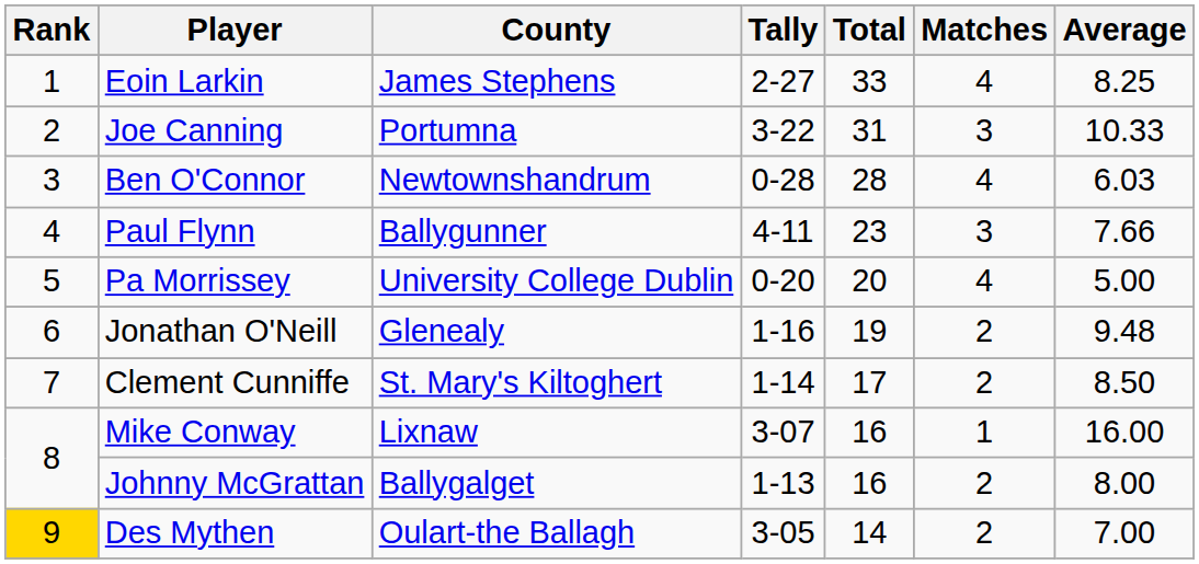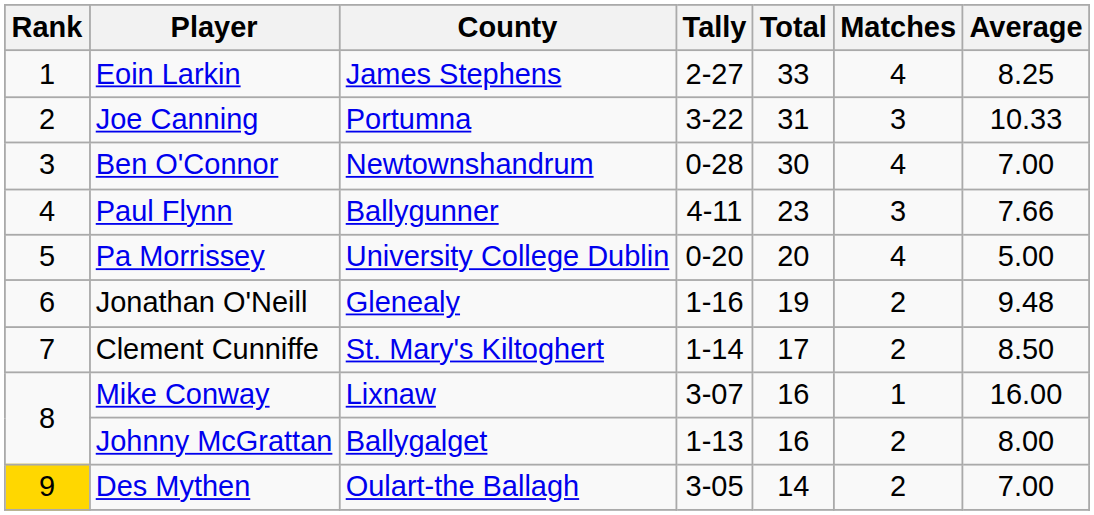 <table class="wikitable">
 <tr>
 <th>Rank</th>
 <th>Player</th>
 <th>County</th>
 <th>Tally</th>
 <th>Total</th>
 <th>Matches</th>
 <th>Average</th>
 </tr>
 <tr>
 <td rowspan=1 align=center>1</td>
 <td><a href='#'>Eoin Larkin</a></td>
 <td><a href='#'>James Stephens</a></td>
 <td align=center>2-27</td>
 <td align=center>33</td>
 <td align=center>4</td>
 <td align=center>8.25</td>
 </tr>
 <tr>
 <td rowspan=1 align=center>2</td>
 <td><a href='#'>Joe Canning</a></td>
 <td><a href='#'>Portumna</a></td>
 <td align=center>3-22</td>
 <td align=center>31</td>
 <td align=center>3</td>
 <td align=center>10.33</td>
 </tr>
 <tr>
 <td rowspan=1 align=center>3</td>
 <td><a href='#'>Ben O'Connor</a></td>
 <td><a href='#'>Newtownshandrum</a></td>
 <td align=center>0-28</td>
-<td align=center>28</td>
+<td align=center>30</td>
 <td align=center>4</td>
-<td align=center>6.03</td>
+<td align=center>7.00</td>
 </tr>
 <tr>
 <td rowspan=1 align=center>4</td>
 <td><a href='#'>Paul Flynn</a></td>
 <td><a href='#'>Ballygunner</a></td>
 <td align=center>4-11</td>
 <td align=center>23</td>
 <td align=center>3</td>
 <td align=center>7.66</td>
 </tr>
 <tr>
 <td rowspan=1 align=center>5</td>
 <td><a href='#'>Pa Morrissey</a></td>
 <td><a href='#'>University College Dublin</a></td>
 <td align=center>0-20</td>
 <td align=center>20</td>
 <td align=center>4</td>
 <td align=center>5.00</td>
 </tr>
 <tr>
 <td rowspan=1 align=center>6</td>
 <td>Jonathan O'Neill</td>
 <td><a href='#'>Glenealy</a></td>
 <td align=center>1-16</td>
 <td align=center>19</td>
 <td align=center>2</td>
 <td align=center>9.48</td>
 </tr>
 <tr>
 <td rowspan=1 align=center>7</td>
 <td>Clement Cunniffe</td>
 <td><a href='#'>St. Mary's Kiltoghert</a></td>
 <td align=center>1-14</td>
 <td align=center>17</td>
 <td align=center>2</td>
 <td align=center>8.50</td>
 </tr>
 <tr>
 <td rowspan=2 align=center>8</td>
 <td><a href='#'>Mike Conway</a></td>
 <td><a href='#'>Lixnaw</a></td>
 <td align=center>3-07</td>
 <td align=center>16</td>
 <td align=center>1</td>
 <td align=center>16.00</td>
 </tr>
 <tr>
 <td><a href='#'>Johnny McGrattan</a></td>
 <td><a href='#'>Ballygalget</a></td>
 <td align=center>1-13</td>
 <td align=center>16</td>
 <td align=center>2</td>
 <td align=center>8.00</td>
 </tr>
 <tr>
 <td rowspan=1 align=center style="background: gold;">9</td>
 <td><a href='#'>Des Mythen</a></td>
 <td><a href='#'>Oulart-the Ballagh</a></td>
 <td align=center>3-05</td>
 <td align=center>14</td>
 <td align=center>2</td>
 <td align=center>7.00</td>
 </tr>
 </table>
